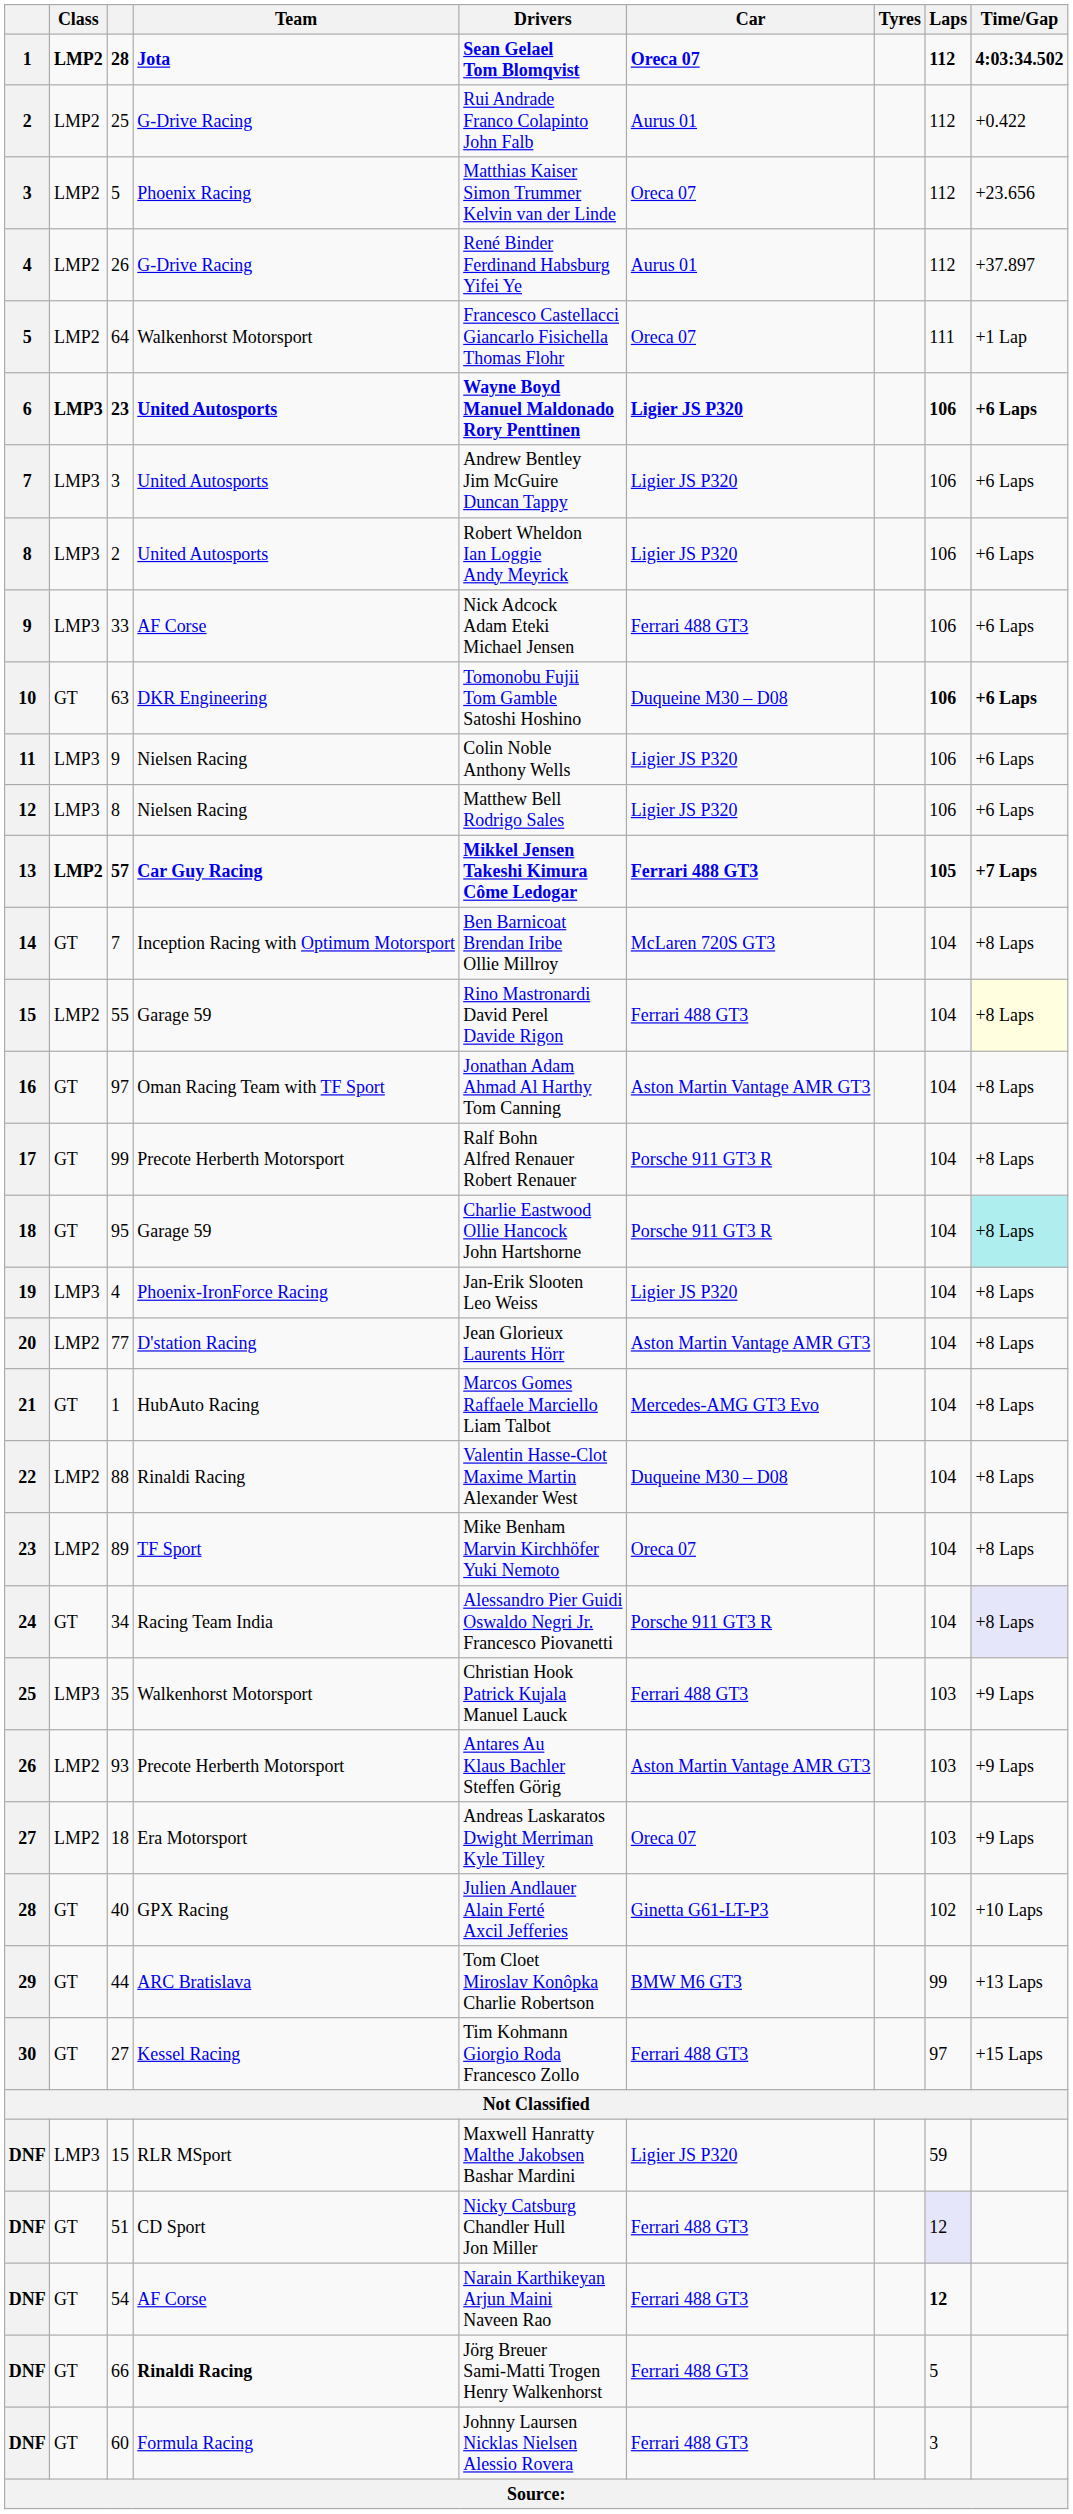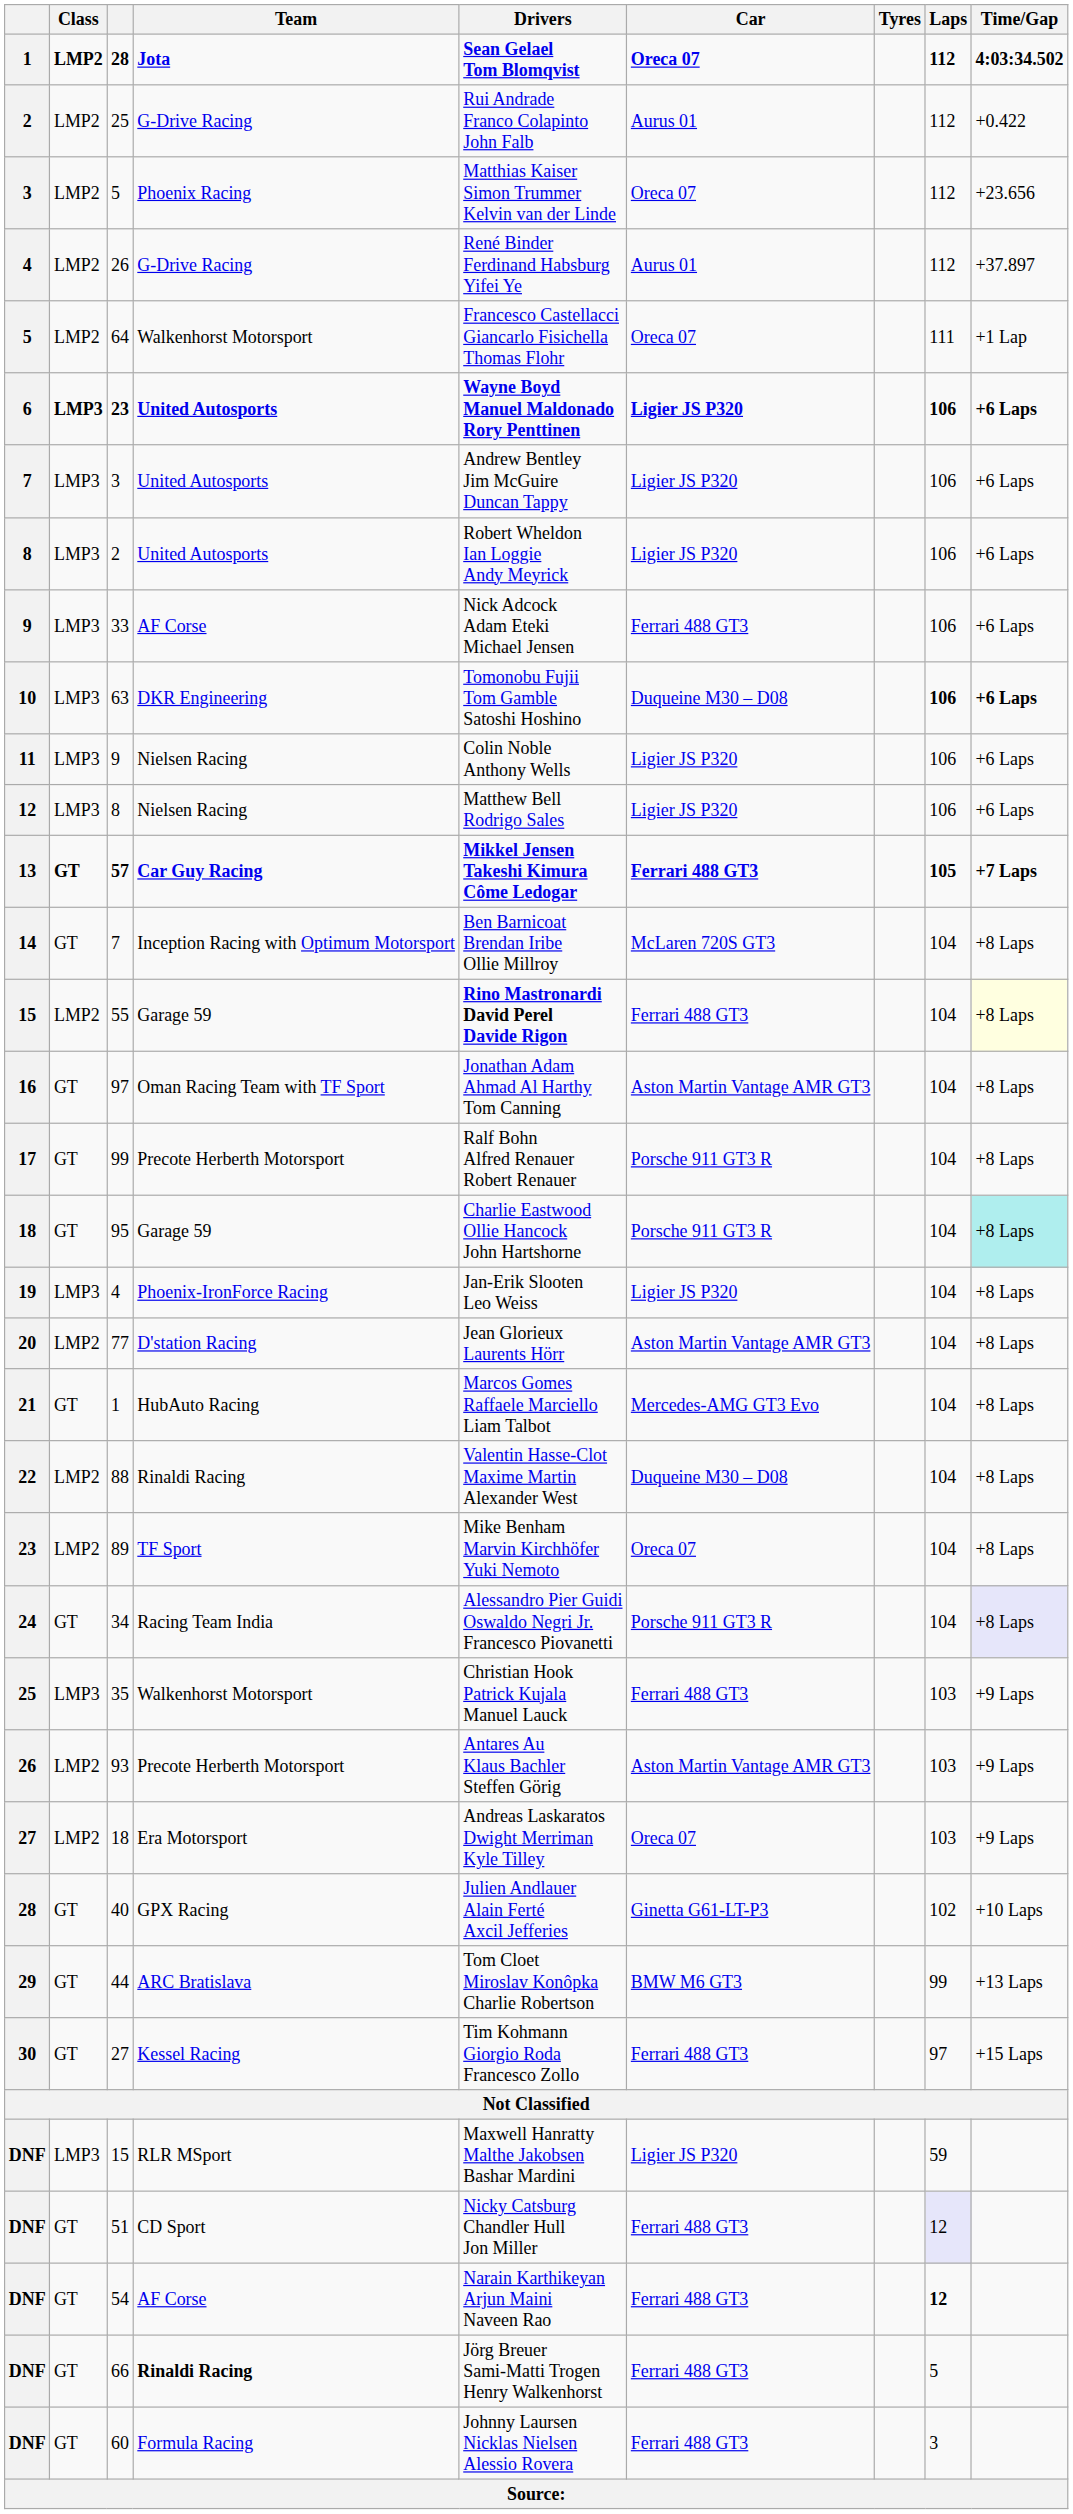 <table class="wikitable" style="font-size:95%;">
 <tr>
 <th></th>
 <th>Class</th>
 <th></th>
 <th>Team</th>
 <th>Drivers</th>
 <th>Car</th>
 <th>Tyres</th>
 <th>Laps</th>
 <th>Time/Gap</th>
 </tr>
 <tr>
 <th>1</th>
 <td><strong>LMP2</strong></td>
 <td><strong>28</strong></td>
 <td><strong> <a href='#'>Jota</a></strong></td>
 <td><strong> <a href='#'>Sean Gelael</a><br> <a href='#'>Tom Blomqvist</a></strong></td>
 <td><strong><a href='#'>Oreca 07</a></strong></td>
 <td></td>
 <td><strong>112</strong></td>
 <td><strong>4:03:34.502</strong></td>
 </tr>
 <tr>
 <th>2</th>
 <td>LMP2</td>
 <td>25</td>
 <td> <a href='#'>G-Drive Racing</a></td>
 <td> <a href='#'>Rui Andrade</a><br> <a href='#'>Franco Colapinto</a><br> <a href='#'>John Falb</a></td>
 <td><a href='#'>Aurus 01</a></td>
 <td></td>
 <td>112</td>
 <td>+0.422</td>
 </tr>
 <tr>
 <th>3</th>
 <td>LMP2</td>
 <td>5</td>
 <td> <a href='#'>Phoenix Racing</a></td>
 <td> <a href='#'>Matthias Kaiser</a><br> <a href='#'>Simon Trummer</a><br> <a href='#'>Kelvin van der Linde</a></td>
 <td><a href='#'>Oreca 07</a></td>
 <td></td>
 <td>112</td>
 <td>+23.656</td>
 </tr>
 <tr>
 <th>4</th>
 <td>LMP2</td>
 <td>26</td>
 <td> <a href='#'>G-Drive Racing</a></td>
 <td> <a href='#'>René Binder</a><br> <a href='#'>Ferdinand Habsburg</a><br> <a href='#'>Yifei Ye</a></td>
 <td><a href='#'>Aurus 01</a></td>
 <td></td>
 <td>112</td>
 <td>+37.897</td>
 </tr>
 <tr>
 <th>5</th>
 <td>LMP2</td>
 <td>64</td>
 <td> Walkenhorst Motorsport</td>
 <td> <a href='#'>Francesco Castellacci</a><br> <a href='#'>Giancarlo Fisichella</a><br> <a href='#'>Thomas Flohr</a></td>
 <td><a href='#'>Oreca 07</a></td>
 <td></td>
 <td>111</td>
 <td>+1 Lap</td>
 </tr>
 <tr>
 <th>6</th>
 <td><strong>LMP3</strong></td>
 <td><strong>23</strong></td>
 <td><strong> <a href='#'>United Autosports</a></strong></td>
 <td><strong> <a href='#'>Wayne Boyd</a><br> <a href='#'>Manuel Maldonado</a><br> <a href='#'>Rory Penttinen</a></strong></td>
 <td><strong><a href='#'>Ligier JS P320</a></strong></td>
 <td></td>
 <td><strong>106</strong></td>
 <td><strong>+6 Laps</strong></td>
 </tr>
 <tr>
 <th>7</th>
 <td>LMP3</td>
 <td>3</td>
 <td> <a href='#'>United Autosports</a></td>
 <td> Andrew Bentley<br> Jim McGuire<br> <a href='#'>Duncan Tappy</a></td>
 <td><a href='#'>Ligier JS P320</a></td>
 <td></td>
 <td>106</td>
 <td>+6 Laps</td>
 </tr>
 <tr>
 <th>8</th>
 <td>LMP3</td>
 <td>2</td>
 <td> <a href='#'>United Autosports</a></td>
 <td> Robert Wheldon<br> <a href='#'>Ian Loggie</a><br> <a href='#'>Andy Meyrick</a></td>
 <td><a href='#'>Ligier JS P320</a></td>
 <td></td>
 <td>106</td>
 <td>+6 Laps</td>
 </tr>
 <tr>
 <th>9</th>
 <td>LMP3</td>
 <td>33</td>
 <td> <a href='#'>AF Corse</a></td>
 <td> Nick Adcock<br> Adam Eteki<br> Michael Jensen</td>
 <td><a href='#'>Ferrari 488 GT3</a></td>
 <td></td>
 <td>106</td>
 <td>+6 Laps</td>
 </tr>
 <tr>
 <th>10</th>
-<td>GT</td>
+<td>LMP3</td>
 <td>63</td>
 <td> <a href='#'>DKR Engineering</a></td>
 <td> <a href='#'>Tomonobu Fujii</a><br> <a href='#'>Tom Gamble</a><br> Satoshi Hoshino</td>
 <td><a href='#'>Duqueine M30 – D08</a></td>
 <td></td>
 <td><strong>106</strong></td>
 <td><strong>+6 Laps</strong></td>
 </tr>
 <tr>
 <th>11</th>
 <td>LMP3</td>
 <td>9</td>
 <td> Nielsen Racing</td>
 <td> Colin Noble<br> Anthony Wells</td>
 <td><a href='#'>Ligier JS P320</a></td>
 <td></td>
 <td>106</td>
 <td>+6 Laps</td>
 </tr>
 <tr>
 <th>12</th>
 <td>LMP3</td>
 <td>8</td>
 <td> Nielsen Racing</td>
 <td> Matthew Bell<br> <a href='#'>Rodrigo Sales</a></td>
 <td><a href='#'>Ligier JS P320</a></td>
 <td></td>
 <td>106</td>
 <td>+6 Laps</td>
 </tr>
 <tr>
 <th>13</th>
-<td><strong>LMP2</strong></td>
+<td><strong>GT</strong></td>
 <td><strong>57</strong></td>
 <td><strong> <a href='#'>Car Guy Racing</a></strong></td>
 <td><strong> <a href='#'>Mikkel Jensen</a><br> <a href='#'>Takeshi Kimura</a><br> <a href='#'>Côme Ledogar</a></strong></td>
 <td><a href='#'><strong>Ferrari 488 GT3</strong></a></td>
 <td></td>
 <td><strong>105</strong></td>
 <td><strong>+7 Laps</strong></td>
 </tr>
 <tr>
 <th>14</th>
 <td>GT</td>
 <td>7</td>
 <td> Inception Racing with <a href='#'>Optimum Motorsport</a></td>
 <td> <a href='#'>Ben Barnicoat</a><br> <a href='#'>Brendan Iribe</a><br> Ollie Millroy</td>
 <td><a href='#'>McLaren 720S GT3</a></td>
 <td></td>
 <td>104</td>
 <td>+8 Laps</td>
 </tr>
 <tr>
 <th>15</th>
 <td>LMP2</td>
 <td>55</td>
 <td> Garage 59</td>
-<td> <a href='#'>Rino Mastronardi</a><br> David Perel<br> <a href='#'>Davide Rigon</a></td>
+<td><strong> <a href='#'>Rino Mastronardi</a><br> David Perel<br> <a href='#'>Davide Rigon</a></strong></td>
 <td><a href='#'>Ferrari 488 GT3</a></td>
 <td></td>
 <td>104</td>
 <td style="background: lightyellow;">+8 Laps</td>
 </tr>
 <tr>
 <th>16</th>
 <td>GT</td>
 <td>97</td>
 <td> Oman Racing Team with <a href='#'>TF Sport</a></td>
 <td> <a href='#'>Jonathan Adam</a><br> <a href='#'>Ahmad Al Harthy</a><br> Tom Canning</td>
 <td><a href='#'>Aston Martin Vantage AMR GT3</a></td>
 <td></td>
 <td>104</td>
 <td>+8 Laps</td>
 </tr>
 <tr>
 <th>17</th>
 <td>GT</td>
 <td>99</td>
 <td> Precote Herberth Motorsport</td>
 <td> Ralf Bohn<br> Alfred Renauer<br> Robert Renauer</td>
 <td><a href='#'>Porsche 911 GT3 R</a></td>
 <td></td>
 <td>104</td>
 <td>+8 Laps</td>
 </tr>
 <tr>
 <th>18</th>
 <td>GT</td>
 <td>95</td>
 <td> Garage 59</td>
 <td> <a href='#'>Charlie Eastwood</a><br> <a href='#'>Ollie Hancock</a><br> John Hartshorne</td>
 <td><a href='#'>Porsche 911 GT3 R</a></td>
 <td></td>
 <td>104</td>
 <td style="background: paleturquoise;">+8 Laps</td>
 </tr>
 <tr>
 <th>19</th>
 <td>LMP3</td>
 <td>4</td>
 <td> <a href='#'>Phoenix-IronForce Racing</a></td>
 <td> Jan-Erik Slooten<br> Leo Weiss</td>
 <td><a href='#'>Ligier JS P320</a></td>
 <td></td>
 <td>104</td>
 <td>+8 Laps</td>
 </tr>
 <tr>
 <th>20</th>
 <td>LMP2</td>
 <td>77</td>
 <td> <a href='#'>D'station Racing</a></td>
 <td> Jean Glorieux<br> <a href='#'>Laurents Hörr</a></td>
 <td><a href='#'>Aston Martin Vantage AMR GT3</a></td>
 <td></td>
 <td>104</td>
 <td>+8 Laps</td>
 </tr>
 <tr>
 <th>21</th>
 <td>GT</td>
 <td>1</td>
 <td> HubAuto Racing</td>
 <td> <a href='#'>Marcos Gomes</a><br> <a href='#'>Raffaele Marciello</a><br> Liam Talbot</td>
 <td><a href='#'>Mercedes-AMG GT3 Evo</a></td>
 <td></td>
 <td>104</td>
 <td>+8 Laps</td>
 </tr>
 <tr>
 <th>22</th>
 <td>LMP2</td>
 <td>88</td>
 <td> Rinaldi Racing</td>
 <td> <a href='#'>Valentin Hasse-Clot</a><br> <a href='#'>Maxime Martin</a><br> Alexander West</td>
 <td><a href='#'>Duqueine M30 – D08</a></td>
 <td></td>
 <td>104</td>
 <td>+8 Laps</td>
 </tr>
 <tr>
 <th>23</th>
 <td>LMP2</td>
 <td>89</td>
 <td> <a href='#'>TF Sport</a></td>
 <td> Mike Benham<br> <a href='#'>Marvin Kirchhöfer</a><br> <a href='#'>Yuki Nemoto</a></td>
 <td><a href='#'>Oreca 07</a></td>
 <td></td>
 <td>104</td>
 <td>+8 Laps</td>
 </tr>
 <tr>
 <th>24</th>
 <td>GT</td>
 <td>34</td>
 <td> Racing Team India</td>
 <td> <a href='#'>Alessandro Pier Guidi</a><br> <a href='#'>Oswaldo Negri Jr.</a><br> Francesco Piovanetti</td>
 <td><a href='#'>Porsche 911 GT3 R</a></td>
 <td></td>
 <td>104</td>
 <td style="background: lavender;">+8 Laps</td>
 </tr>
 <tr>
 <th>25</th>
 <td>LMP3</td>
 <td>35</td>
 <td> Walkenhorst Motorsport</td>
 <td> Christian Hook<br> <a href='#'>Patrick Kujala</a><br> Manuel Lauck</td>
 <td><a href='#'>Ferrari 488 GT3</a></td>
 <td></td>
 <td>103</td>
 <td>+9 Laps</td>
 </tr>
 <tr>
 <th>26</th>
 <td>LMP2</td>
 <td>93</td>
 <td> Precote Herberth Motorsport</td>
 <td> <a href='#'>Antares Au</a><br> <a href='#'>Klaus Bachler</a><br> Steffen Görig</td>
 <td><a href='#'>Aston Martin Vantage AMR GT3</a></td>
 <td></td>
 <td>103</td>
 <td>+9 Laps</td>
 </tr>
 <tr>
 <th>27</th>
 <td>LMP2</td>
 <td>18</td>
 <td> Era Motorsport</td>
 <td> Andreas Laskaratos<br> <a href='#'>Dwight Merriman</a><br> <a href='#'>Kyle Tilley</a></td>
 <td><a href='#'>Oreca 07</a></td>
 <td></td>
 <td>103</td>
 <td>+9 Laps</td>
 </tr>
 <tr>
 <th>28</th>
 <td>GT</td>
 <td>40</td>
 <td> GPX Racing</td>
 <td> <a href='#'>Julien Andlauer</a><br> <a href='#'>Alain Ferté</a><br> <a href='#'>Axcil Jefferies</a></td>
 <td><a href='#'>Ginetta G61-LT-P3</a></td>
 <td></td>
 <td>102</td>
 <td>+10 Laps</td>
 </tr>
 <tr>
 <th>29</th>
 <td>GT</td>
 <td>44</td>
 <td> <a href='#'>ARC Bratislava</a></td>
 <td> Tom Cloet<br> <a href='#'>Miroslav Konôpka</a><br> Charlie Robertson</td>
 <td><a href='#'>BMW M6 GT3</a></td>
 <td></td>
 <td>99</td>
 <td>+13 Laps</td>
 </tr>
 <tr>
 <th>30</th>
 <td>GT</td>
 <td>27</td>
 <td> <a href='#'>Kessel Racing</a></td>
 <td> Tim Kohmann<br> <a href='#'>Giorgio Roda</a><br> Francesco Zollo</td>
 <td><a href='#'>Ferrari 488 GT3</a></td>
 <td></td>
 <td>97</td>
 <td>+15 Laps</td>
 </tr>
 <tr>
 <th colspan="9">Not Classified</th>
 </tr>
 <tr>
 <th>DNF</th>
 <td>LMP3</td>
 <td>15</td>
 <td> RLR MSport</td>
 <td> Maxwell Hanratty<br> <a href='#'>Malthe Jakobsen</a><br> Bashar Mardini</td>
 <td><a href='#'>Ligier JS P320</a></td>
 <td></td>
 <td>59</td>
 <td></td>
 </tr>
 <tr>
 <th>DNF</th>
 <td>GT</td>
 <td>51</td>
 <td> CD Sport</td>
 <td> <a href='#'>Nicky Catsburg</a><br> Chandler Hull<br> Jon Miller</td>
 <td><a href='#'>Ferrari 488 GT3</a></td>
 <td></td>
 <td style="background: lavender;">12</td>
 <td></td>
 </tr>
 <tr>
 <th>DNF</th>
 <td>GT</td>
 <td>54</td>
 <td> <a href='#'>AF Corse</a></td>
 <td> <a href='#'>Narain Karthikeyan</a><br> <a href='#'>Arjun Maini</a><br> Naveen Rao</td>
 <td><a href='#'>Ferrari 488 GT3</a></td>
 <td></td>
 <td><strong>12</strong></td>
 <td></td>
 </tr>
 <tr>
 <th>DNF</th>
 <td>GT</td>
 <td>66</td>
 <td><strong> Rinaldi Racing</strong></td>
 <td> Jörg Breuer<br> Sami-Matti Trogen<br> Henry Walkenhorst</td>
 <td><a href='#'>Ferrari 488 GT3</a></td>
 <td></td>
 <td>5</td>
 <td></td>
 </tr>
 <tr>
 <th>DNF</th>
 <td>GT</td>
 <td>60</td>
 <td> <a href='#'>Formula Racing</a></td>
 <td> Johnny Laursen<br> <a href='#'>Nicklas Nielsen</a><br> <a href='#'>Alessio Rovera</a></td>
 <td><a href='#'>Ferrari 488 GT3</a></td>
 <td></td>
 <td>3</td>
 <td></td>
 </tr>
 <tr>
 <th colspan="9">Source:</th>
 </tr>
 </table>
